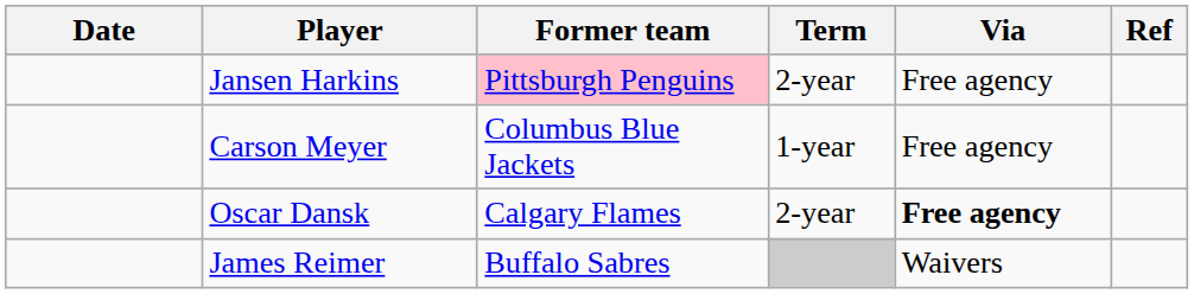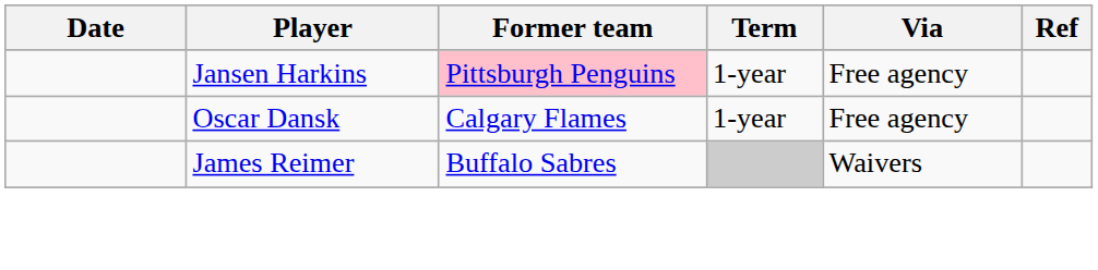 <table class="wikitable">
 <tr style="background:#ddd; text-align:center;">
 <th style="width: 10em;">Date</th>
 <th style="width: 14em;">Player</th>
 <th style="width: 14em;">Former team</th>
 <th style="width: 5em;">Term</th>
 <th style="width: 10em;">Via</th>
 <th style="width: 2.5em;">Ref</th>
 </tr>
 <tr>
 <td></td>
 <td><a href='#'>Jansen Harkins</a></td>
 <td style="background: pink;"><a href='#'>Pittsburgh Penguins</a></td>
-<td>2-year</td>
-<td>Free agency</td>
-<td></td>
-</tr>
-<tr>
-<td></td>
-<td><a href='#'>Carson Meyer</a></td>
-<td><a href='#'>Columbus Blue Jackets</a></td>
 <td>1-year</td>
 <td>Free agency</td>
 <td></td>
 </tr>
 <tr>
 <td></td>
 <td><a href='#'>Oscar Dansk</a></td>
 <td><a href='#'>Calgary Flames</a></td>
-<td>2-year</td>
-<td><strong>Free agency</strong></td>
+<td>1-year</td>
+<td>Free agency</td>
 <td></td>
 </tr>
 <tr>
 <td></td>
 <td><a href='#'>James Reimer</a></td>
 <td><a href='#'>Buffalo Sabres</a></td>
 <td style="background:#ccc;"></td>
 <td>Waivers</td>
 <td></td>
 </tr>
 </table>
